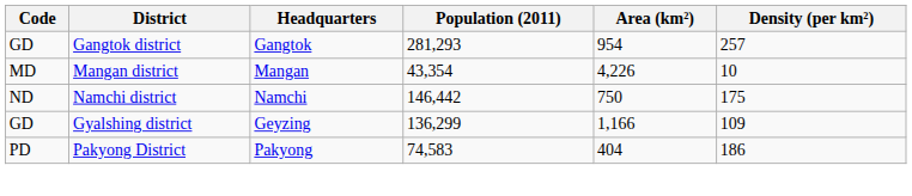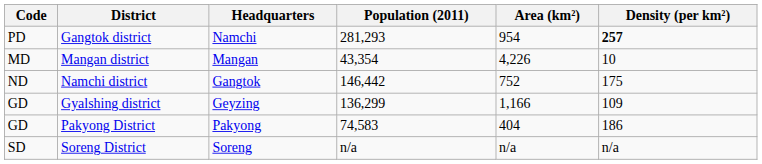 <table class="wikitable sortable" width=98%>
 <tr>
 <th>Code</th>
 <th>District</th>
 <th>Headquarters</th>
 <th>Population (2011)</th>
 <th>Area (km²)</th>
 <th>Density (per km²)</th>
 </tr>
 <tr>
-<td>GD</td>
+<td>PD</td>
 <td><a href='#'>Gangtok district</a></td>
-<td><a href='#'>Gangtok</a></td>
+<td><a href='#'>Namchi</a></td>
 <td>281,293</td>
 <td>954</td>
-<td>257</td>
+<td><strong>257</strong></td>
 </tr>
 <tr>
 <td>MD</td>
 <td><a href='#'>Mangan district</a></td>
 <td><a href='#'>Mangan</a></td>
 <td>43,354</td>
 <td>4,226</td>
 <td>10</td>
 </tr>
 <tr>
 <td>ND</td>
 <td><a href='#'>Namchi district</a></td>
-<td><a href='#'>Namchi</a></td>
+<td><a href='#'>Gangtok</a></td>
 <td>146,442</td>
-<td>750</td>
+<td>752</td>
 <td>175</td>
 </tr>
 <tr>
 <td>GD</td>
 <td><a href='#'>Gyalshing district</a></td>
 <td><a href='#'>Geyzing</a></td>
 <td>136,299</td>
 <td>1,166</td>
 <td>109</td>
 </tr>
 <tr>
-<td>PD</td>
+<td>GD</td>
 <td><a href='#'>Pakyong District</a></td>
 <td><a href='#'>Pakyong</a></td>
 <td>74,583</td>
 <td>404</td>
 <td>186</td>
 </tr>
+<tr>
+<td>SD</td>
+<td><a href='#'>Soreng District</a></td>
+<td><a href='#'>Soreng</a></td>
+<td>n/a</td>
+<td>n/a</td>
+<td>n/a</td>
+</tr>
 </table>
